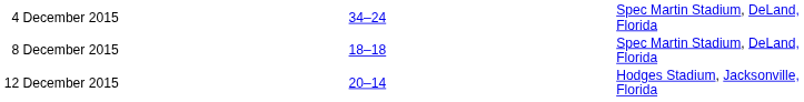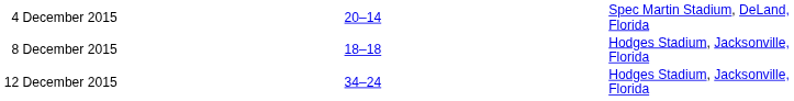 <table style="width:100%;" cellspacing="1">
 <tr>
 <th width=15%></th>
 <th width=25%></th>
 <th width=10%></th>
 <th width=25%></th>
 </tr>
 <tr style=font-size:90%>
 <td align=right>4 December 2015</td>
 <td align=right></td>
-<td align=center><a href='#'>34–24</a></td>
+<td align=center><a href='#'>20–14</a></td>
 <td></td>
 <td><a href='#'>Spec Martin Stadium</a>, <a href='#'>DeLand, Florida</a></td>
 </tr>
 <tr style=font-size:90%>
 <td align=right>8 December 2015</td>
 <td align=right></td>
 <td align=center><a href='#'>18–18</a></td>
 <td></td>
-<td><a href='#'>Spec Martin Stadium</a>, <a href='#'>DeLand, Florida</a></td>
+<td><a href='#'>Hodges Stadium</a>, <a href='#'>Jacksonville, Florida</a></td>
 </tr>
 <tr style=font-size:90%>
 <td align=right>12 December 2015</td>
 <td align=right></td>
-<td align=center><a href='#'>20–14</a></td>
+<td align=center><a href='#'>34–24</a></td>
 <td></td>
 <td><a href='#'>Hodges Stadium</a>, <a href='#'>Jacksonville, Florida</a></td>
 </tr>
 </table>
